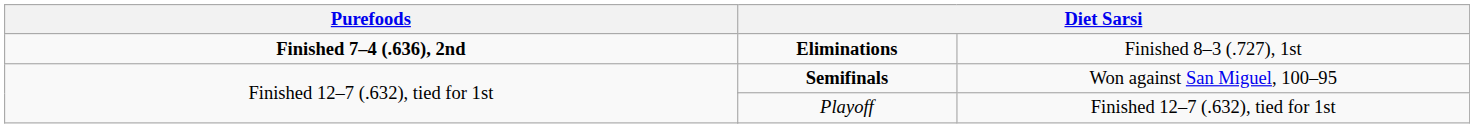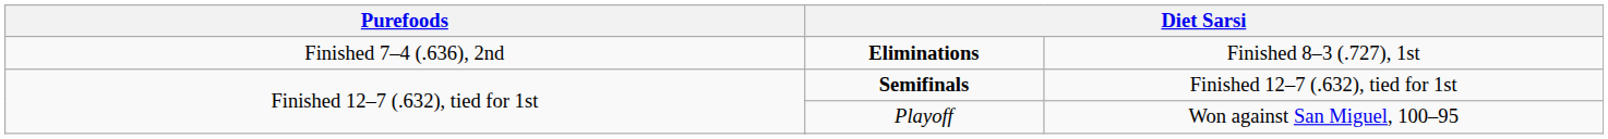 <table class="wikitable" style="width:100%;">
 <tr align=center>
 <th colspan="2" style="width:45%;"><a href='#'>Purefoods</a></th>
 <th colspan="2" style="width:45%;"><a href='#'>Diet Sarsi</a></th>
 </tr>
 <tr align=center>
-<td><strong>Finished 7–4 (.636), 2nd</strong></td>
+<td>Finished 7–4 (.636), 2nd</td>
 <td colspan=2><strong>Eliminations</strong></td>
 <td>Finished 8–3 (.727), 1st</td>
 </tr>
 <tr align=center>
 <td rowspan=2>Finished 12–7 (.632), tied for 1st</td>
 <td colspan=2><strong>Semifinals</strong></td>
-<td>Won against <a href='#'>San Miguel</a>, 100–95</td>
+<td>Finished 12–7 (.632), tied for 1st</td>
 </tr>
 <tr align=center>
 <td colspan=2><em>Playoff</em></td>
-<td>Finished 12–7 (.632), tied for 1st</td>
+<td>Won against <a href='#'>San Miguel</a>, 100–95</td>
 </tr>
 </table>
